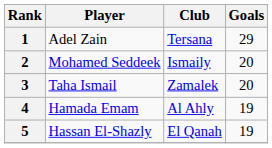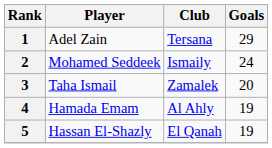 <table class="wikitable" style="text-align:center">
 <tr>
 <th>Rank</th>
 <th>Player</th>
 <th>Club</th>
 <th>Goals</th>
 </tr>
 <tr>
 <th>1</th>
 <td align="left"> Adel Zain</td>
 <td align="left"><a href='#'>Tersana</a></td>
 <td>29</td>
 </tr>
 <tr>
 <th>2</th>
 <td align="left"> <a href='#'>Mohamed Seddeek</a></td>
 <td align="left"><a href='#'>Ismaily</a></td>
-<td>20</td>
+<td>24</td>
 </tr>
 <tr>
 <th>3</th>
 <td align="left"> <a href='#'>Taha Ismail</a></td>
 <td align="left"><a href='#'>Zamalek</a></td>
 <td>20</td>
 </tr>
 <tr>
 <th>4</th>
 <td align="left"> <a href='#'>Hamada Emam</a></td>
 <td align="left"><a href='#'>Al Ahly</a></td>
 <td>19</td>
 </tr>
 <tr>
 <th>5</th>
 <td align="left"> <a href='#'>Hassan El-Shazly</a></td>
 <td align="left"><a href='#'>El Qanah</a></td>
 <td>19</td>
 </tr>
 <tr>
 </tr>
 </table>
